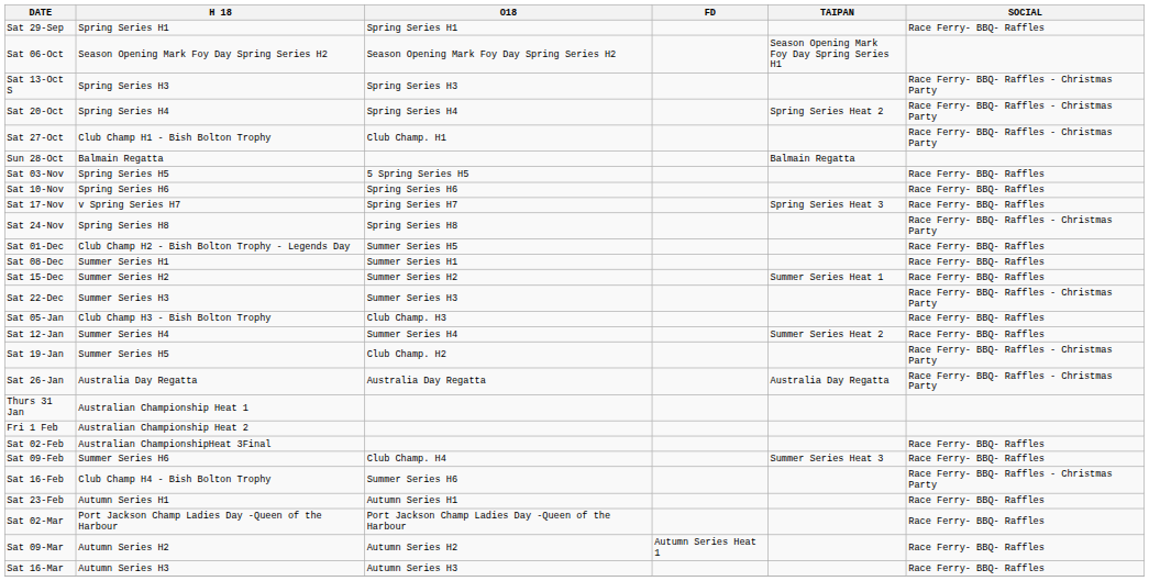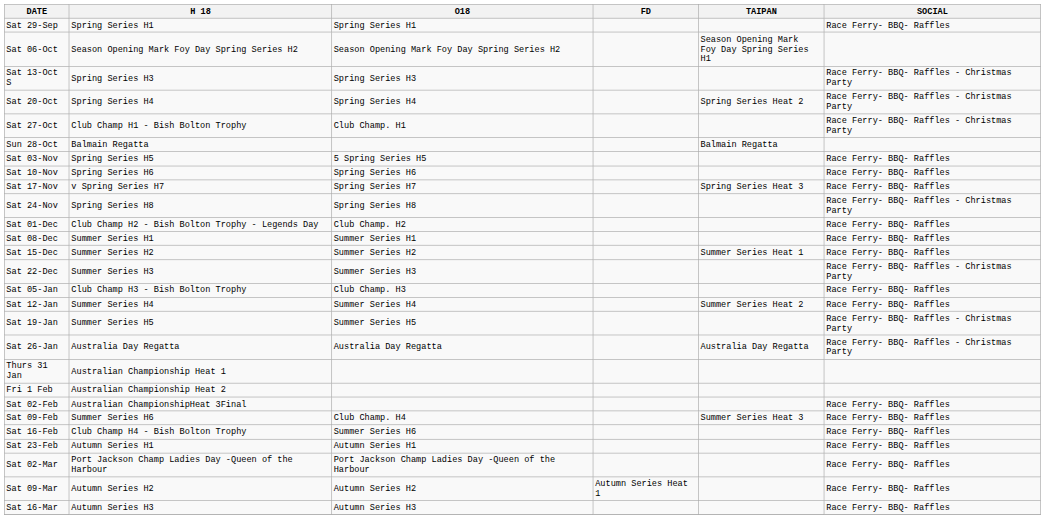 <table class="wikitable">
 <tr>
 <th>DATE</th>
 <th>H 18</th>
 <th>O18</th>
 <th>FD</th>
 <th>TAIPAN</th>
 <th>SOCIAL</th>
 </tr>
 <tr>
 <td>Sat 29-Sep</td>
 <td>Spring Series H1</td>
 <td>Spring Series H1</td>
 <td></td>
 <td></td>
 <td>Race Ferry- BBQ- Raffles</td>
 </tr>
 <tr>
 <td>Sat 06-Oct</td>
 <td>Season Opening Mark Foy Day Spring Series H2</td>
 <td>Season Opening Mark Foy Day Spring Series H2</td>
 <td></td>
 <td>Season Opening Mark<br>Foy Day Spring Series H1</td>
 </tr>
 <tr>
 <td>Sat 13-Oct S</td>
 <td>Spring Series H3</td>
 <td>Spring Series H3</td>
 <td></td>
 <td></td>
 <td>Race Ferry- BBQ- Raffles - Christmas Party</td>
 </tr>
 <tr>
 <td>Sat 20-Oct</td>
 <td>Spring Series H4</td>
 <td>Spring Series H4</td>
 <td></td>
 <td>Spring Series Heat 2</td>
 <td>Race Ferry- BBQ- Raffles - Christmas Party</td>
 </tr>
 <tr>
 <td>Sat 27-Oct</td>
 <td>Club Champ H1 - Bish Bolton Trophy</td>
 <td>Club Champ. H1</td>
 <td></td>
 <td></td>
 <td>Race Ferry- BBQ- Raffles - Christmas Party</td>
 </tr>
 <tr>
 <td>Sun 28-Oct</td>
 <td>Balmain Regatta</td>
 <td></td>
 <td></td>
 <td>Balmain Regatta</td>
 <td></td>
 </tr>
 <tr>
 <td>Sat 03-Nov</td>
 <td>Spring Series H5</td>
 <td>5 Spring Series H5</td>
 <td></td>
 <td></td>
 <td>Race Ferry- BBQ- Raffles</td>
 </tr>
 <tr>
 <td>Sat 10-Nov</td>
 <td>Spring Series H6</td>
 <td>Spring Series H6</td>
 <td></td>
 <td></td>
 <td>Race Ferry- BBQ- Raffles</td>
 </tr>
 <tr>
 <td>Sat 17-Nov</td>
 <td>v Spring Series H7</td>
 <td>Spring Series H7</td>
 <td></td>
 <td>Spring Series Heat 3</td>
 <td>Race Ferry- BBQ- Raffles</td>
 </tr>
 <tr>
 <td>Sat 24-Nov</td>
 <td>Spring Series H8</td>
 <td>Spring Series H8</td>
 <td></td>
 <td></td>
 <td>Race Ferry- BBQ- Raffles - Christmas Party</td>
 </tr>
 <tr>
 <td>Sat 01-Dec</td>
 <td>Club Champ H2 - Bish Bolton Trophy - Legends Day</td>
-<td>Summer Series H5</td>
+<td>Club Champ. H2</td>
 <td></td>
 <td></td>
 <td>Race Ferry- BBQ- Raffles</td>
 </tr>
 <tr>
 <td>Sat 08-Dec</td>
 <td>Summer Series H1</td>
 <td>Summer Series H1</td>
 <td></td>
 <td></td>
 <td>Race Ferry- BBQ- Raffles</td>
 </tr>
 <tr>
 <td>Sat 15-Dec</td>
 <td>Summer Series H2</td>
 <td>Summer Series H2</td>
 <td></td>
 <td>Summer Series Heat 1</td>
 <td>Race Ferry- BBQ- Raffles</td>
 </tr>
 <tr>
 <td>Sat 22-Dec</td>
 <td>Summer Series H3</td>
 <td>Summer Series H3</td>
 <td></td>
 <td></td>
 <td>Race Ferry- BBQ- Raffles - Christmas Party</td>
 </tr>
 <tr>
 <td>Sat 05-Jan</td>
 <td>Club Champ H3 - Bish Bolton Trophy</td>
 <td>Club Champ. H3</td>
 <td></td>
 <td></td>
 <td>Race Ferry- BBQ- Raffles</td>
 </tr>
 <tr>
 <td>Sat 12-Jan</td>
 <td>Summer Series H4</td>
 <td>Summer Series H4</td>
 <td></td>
 <td>Summer Series Heat 2</td>
 <td>Race Ferry- BBQ- Raffles</td>
 </tr>
 <tr>
 <td>Sat 19-Jan</td>
 <td>Summer Series H5</td>
-<td>Club Champ. H2</td>
+<td>Summer Series H5</td>
 <td></td>
 <td></td>
 <td>Race Ferry- BBQ- Raffles - Christmas Party</td>
 </tr>
 <tr>
 <td>Sat 26-Jan</td>
 <td>Australia Day Regatta</td>
 <td>Australia Day Regatta</td>
 <td></td>
 <td>Australia Day Regatta</td>
 <td>Race Ferry- BBQ- Raffles - Christmas Party</td>
 </tr>
 <tr>
 <td>Thurs 31 Jan</td>
 <td>Australian Championship Heat 1</td>
 <td></td>
 <td></td>
 <td></td>
 <td></td>
 </tr>
 <tr>
 <td>Fri 1 Feb</td>
 <td>Australian Championship Heat 2</td>
 <td></td>
 <td></td>
 <td></td>
 <td></td>
 </tr>
 <tr>
 <td>Sat 02-Feb</td>
 <td>Australian ChampionshipHeat 3Final</td>
 <td></td>
 <td></td>
 <td></td>
 <td>Race Ferry- BBQ- Raffles</td>
 </tr>
 <tr>
 <td>Sat 09-Feb</td>
 <td>Summer Series H6</td>
 <td>Club Champ. H4</td>
 <td></td>
 <td>Summer Series Heat 3</td>
 <td>Race Ferry- BBQ- Raffles</td>
 </tr>
 <tr>
 <td>Sat 16-Feb</td>
 <td>Club Champ H4 - Bish Bolton Trophy</td>
 <td>Summer Series H6</td>
 <td></td>
 <td></td>
-<td>Race Ferry- BBQ- Raffles - Christmas Party</td>
+<td>Race Ferry- BBQ- Raffles</td>
 </tr>
 <tr>
 <td>Sat 23-Feb</td>
 <td>Autumn Series H1</td>
 <td>Autumn Series H1</td>
 <td></td>
 <td></td>
 <td>Race Ferry- BBQ- Raffles</td>
 </tr>
 <tr>
 <td>Sat 02-Mar</td>
 <td>Port Jackson Champ Ladies Day -Queen of the Harbour</td>
 <td>Port Jackson Champ Ladies Day -Queen of the Harbour</td>
 <td></td>
 <td></td>
 <td>Race Ferry- BBQ- Raffles</td>
 </tr>
 <tr>
 <td>Sat 09-Mar</td>
 <td>Autumn Series H2</td>
 <td>Autumn Series H2</td>
 <td>Autumn Series Heat 1</td>
 <td></td>
 <td>Race Ferry- BBQ- Raffles</td>
 </tr>
 <tr>
 <td>Sat 16-Mar</td>
 <td>Autumn Series H3</td>
 <td>Autumn Series H3</td>
 <td></td>
 <td></td>
 <td>Race Ferry- BBQ- Raffles</td>
 </tr>
 <tr>
 </tr>
 </table>
